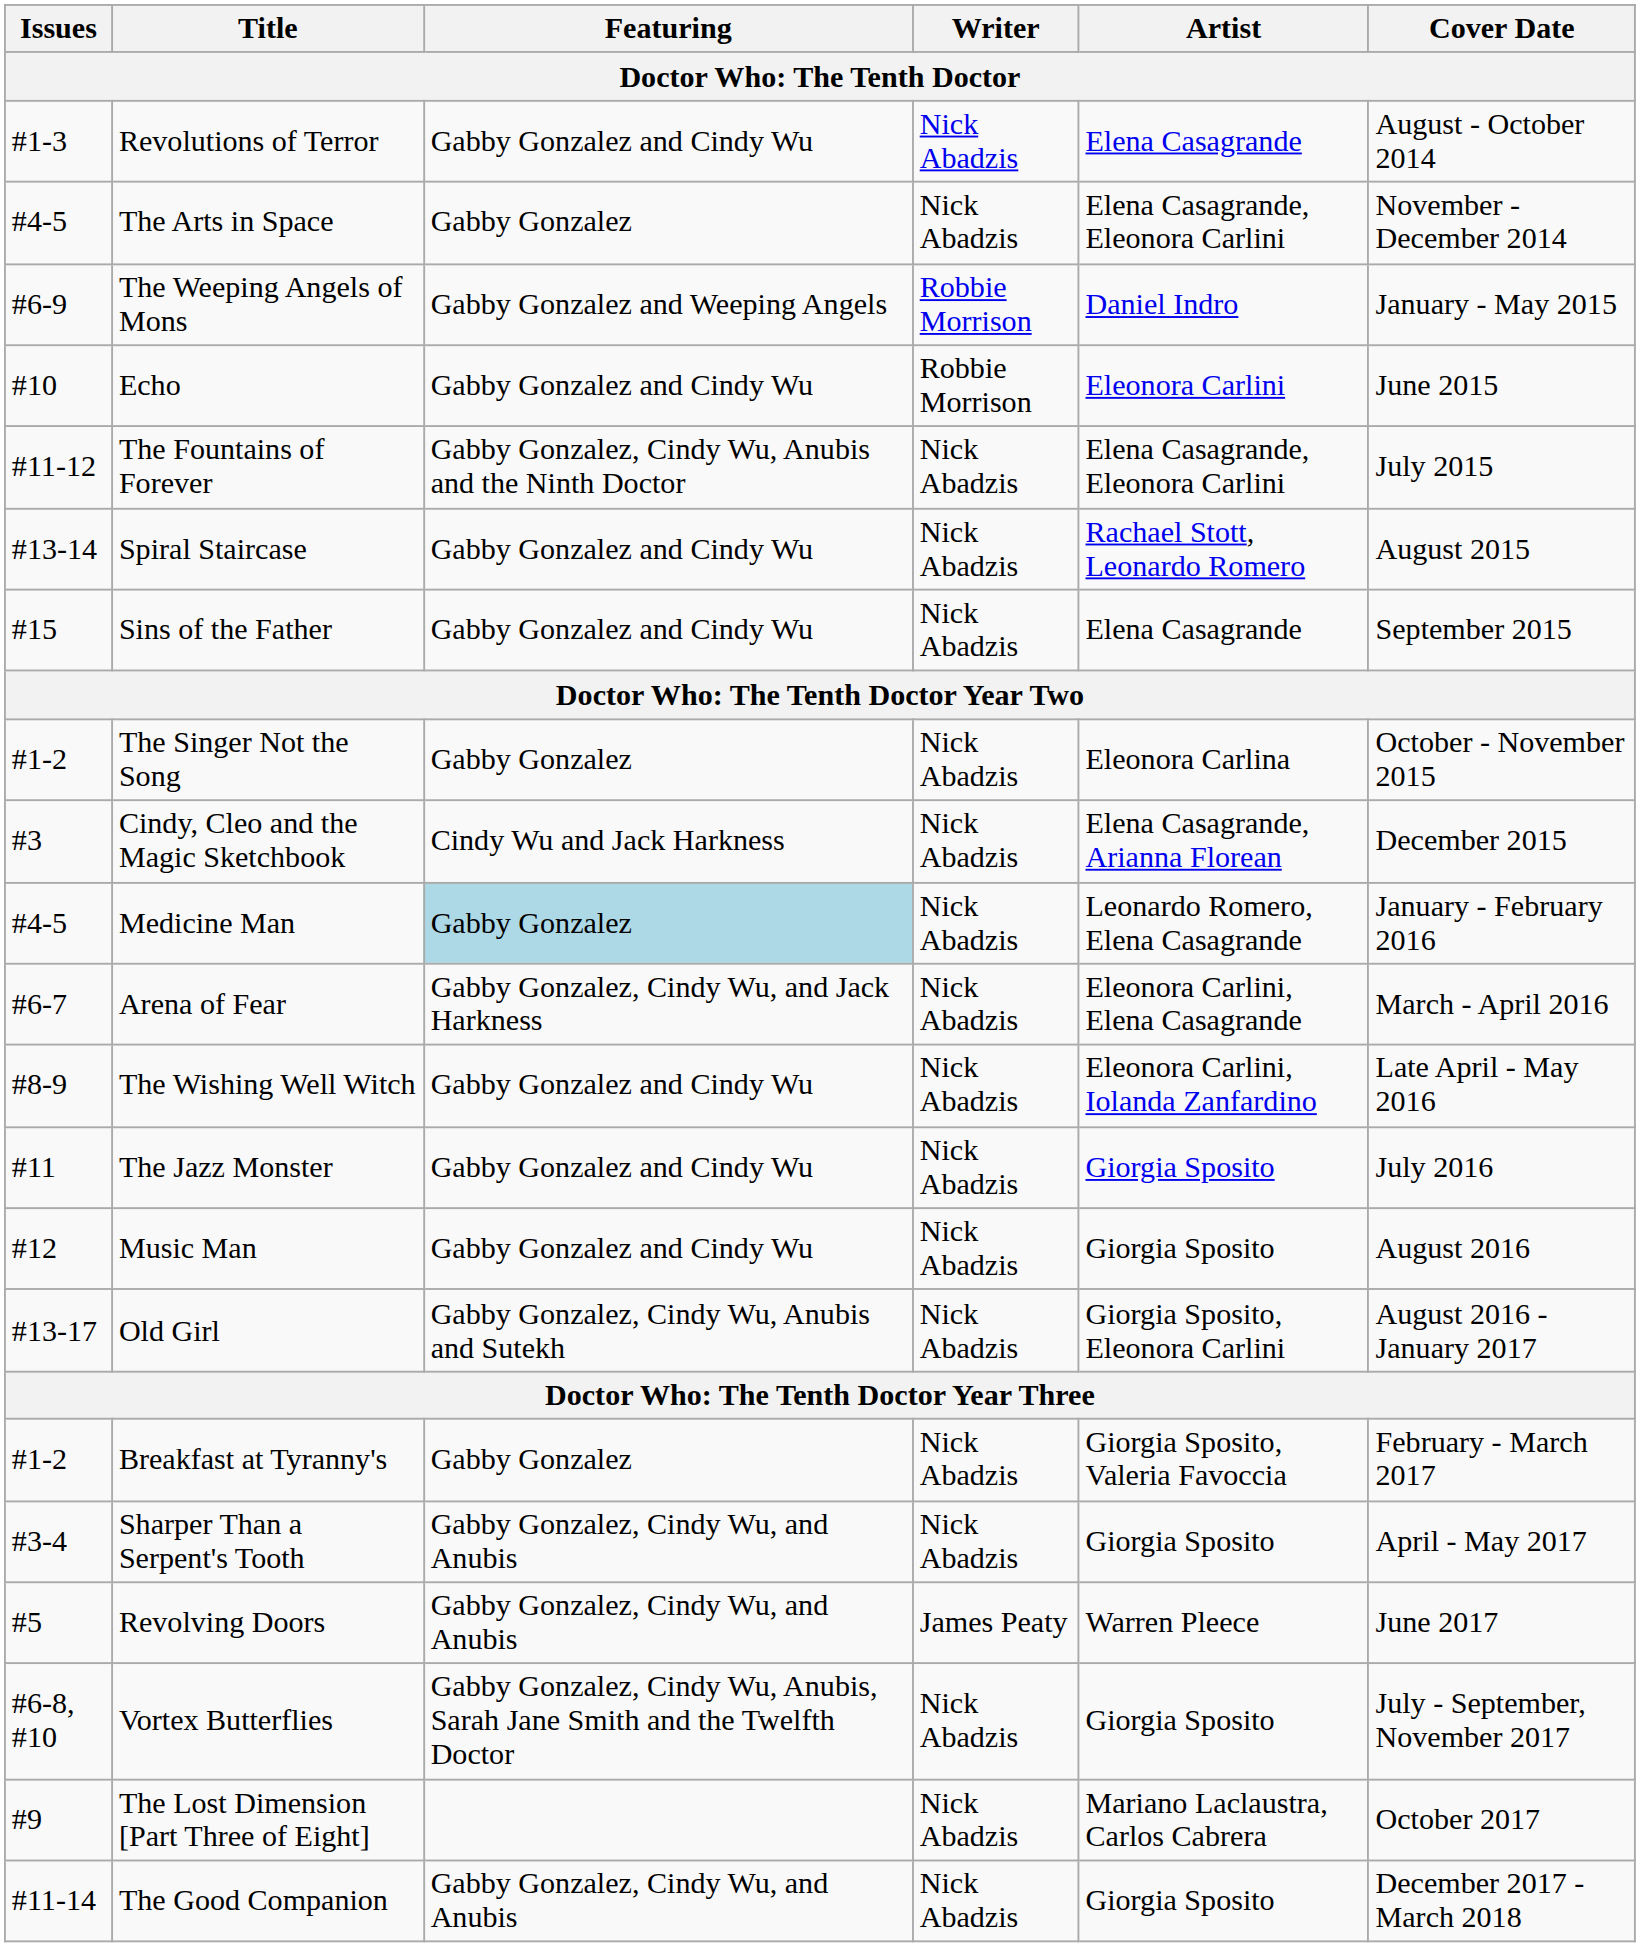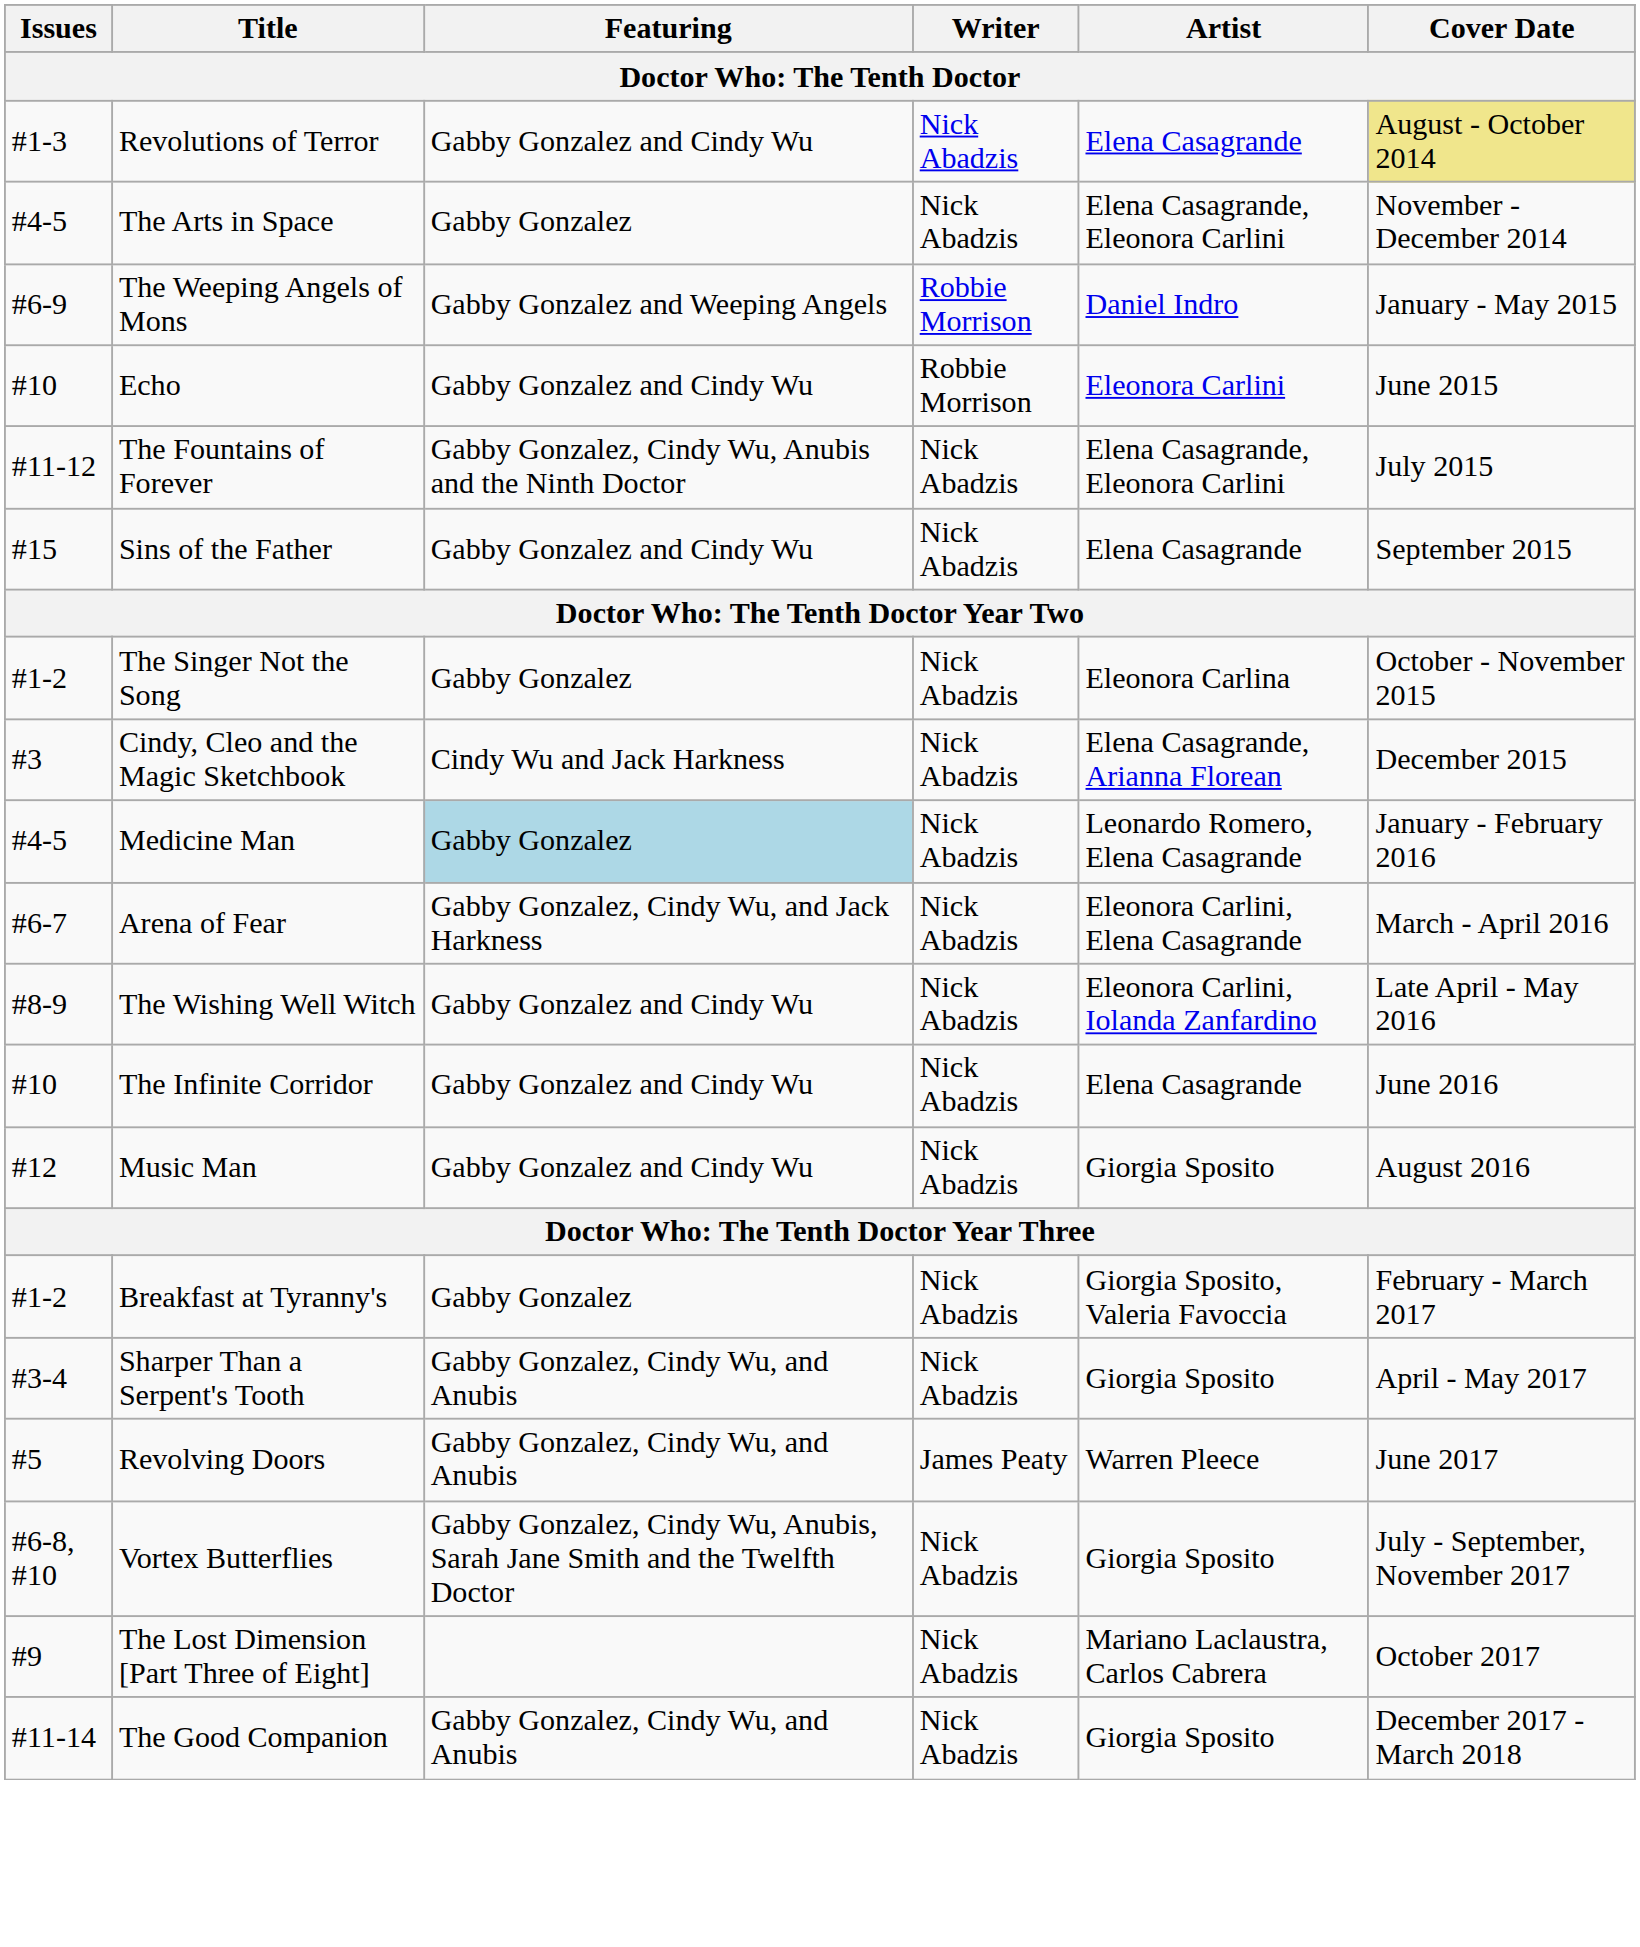 <table class="wikitable">
 <tr>
 <th>Issues</th>
 <th>Title</th>
 <th>Featuring</th>
 <th>Writer</th>
 <th>Artist</th>
 <th>Cover Date</th>
 </tr>
 <tr>
 <th colspan="6">Doctor Who: The Tenth Doctor</th>
 </tr>
 <tr>
 <td>#1-3</td>
 <td>Revolutions of Terror</td>
 <td>Gabby Gonzalez and Cindy Wu</td>
 <td><a href='#'>Nick Abadzis</a></td>
 <td><a href='#'>Elena Casagrande</a></td>
-<td>August - October 2014</td>
+<td style="background: khaki;">August - October 2014</td>
 </tr>
 <tr>
 <td>#4-5</td>
 <td>The Arts in Space</td>
 <td>Gabby Gonzalez</td>
 <td>Nick Abadzis</td>
 <td>Elena Casagrande, Eleonora Carlini</td>
 <td>November - December 2014</td>
 </tr>
 <tr>
 <td>#6-9</td>
 <td>The Weeping Angels of Mons</td>
 <td>Gabby Gonzalez and Weeping Angels</td>
 <td><a href='#'>Robbie Morrison</a></td>
 <td><a href='#'>Daniel Indro</a></td>
 <td>January - May 2015</td>
 </tr>
 <tr>
 <td>#10</td>
 <td>Echo</td>
 <td>Gabby Gonzalez and Cindy Wu</td>
 <td>Robbie Morrison</td>
 <td><a href='#'>Eleonora Carlini</a></td>
 <td>June 2015</td>
 </tr>
 <tr>
 <td>#11-12</td>
 <td>The Fountains of Forever</td>
 <td>Gabby Gonzalez, Cindy Wu, Anubis and the Ninth Doctor</td>
 <td>Nick Abadzis</td>
 <td>Elena Casagrande, Eleonora Carlini</td>
 <td>July 2015</td>
-</tr>
-<tr>
-<td>#13-14</td>
-<td>Spiral Staircase</td>
-<td>Gabby Gonzalez and Cindy Wu</td>
-<td>Nick Abadzis</td>
-<td><a href='#'>Rachael Stott</a>, <a href='#'>Leonardo Romero</a></td>
-<td>August 2015</td>
 </tr>
 <tr>
 <td>#15</td>
 <td>Sins of the Father</td>
 <td>Gabby Gonzalez and Cindy Wu</td>
 <td>Nick Abadzis</td>
 <td>Elena Casagrande</td>
 <td>September 2015</td>
 </tr>
 <tr>
 <th colspan="6">Doctor Who: The Tenth Doctor Year Two</th>
 </tr>
 <tr>
 <td>#1-2</td>
 <td>The Singer Not the Song</td>
 <td>Gabby Gonzalez</td>
 <td>Nick Abadzis</td>
 <td>Eleonora Carlina</td>
 <td>October - November 2015</td>
 </tr>
 <tr>
 <td>#3</td>
 <td>Cindy, Cleo and the Magic Sketchbook</td>
 <td>Cindy Wu and Jack Harkness</td>
 <td>Nick Abadzis</td>
 <td>Elena Casagrande, <a href='#'>Arianna Florean</a></td>
 <td>December 2015</td>
 </tr>
 <tr>
 <td>#4-5</td>
 <td>Medicine Man</td>
 <td style="background: lightblue;">Gabby Gonzalez</td>
 <td>Nick Abadzis</td>
 <td>Leonardo Romero, Elena Casagrande</td>
 <td>January - February 2016</td>
 </tr>
 <tr>
 <td>#6-7</td>
 <td>Arena of Fear</td>
 <td>Gabby Gonzalez, Cindy Wu, and Jack Harkness</td>
 <td>Nick Abadzis</td>
 <td>Eleonora Carlini, Elena Casagrande</td>
 <td>March - April 2016</td>
 </tr>
 <tr>
 <td>#8-9</td>
 <td>The Wishing Well Witch</td>
 <td>Gabby Gonzalez and Cindy Wu</td>
 <td>Nick Abadzis</td>
 <td>Eleonora Carlini, <a href='#'>Iolanda Zanfardino</a></td>
 <td>Late April - May 2016</td>
 </tr>
 <tr>
-<td>#11</td>
-<td>The Jazz Monster</td>
+<td>#10</td>
+<td>The Infinite Corridor</td>
 <td>Gabby Gonzalez and Cindy Wu</td>
 <td>Nick Abadzis</td>
-<td><a href='#'>Giorgia Sposito</a></td>
-<td>July 2016</td>
+<td>Elena Casagrande</td>
+<td>June 2016</td>
 </tr>
 <tr>
 <td>#12</td>
 <td>Music Man</td>
 <td>Gabby Gonzalez and Cindy Wu</td>
 <td>Nick Abadzis</td>
 <td>Giorgia Sposito</td>
 <td>August 2016</td>
-</tr>
-<tr>
-<td>#13-17</td>
-<td>Old Girl</td>
-<td>Gabby Gonzalez, Cindy Wu, Anubis and Sutekh</td>
-<td>Nick Abadzis</td>
-<td>Giorgia Sposito, Eleonora Carlini</td>
-<td>August 2016 - January 2017</td>
 </tr>
 <tr>
 <th colspan="6">Doctor Who: The Tenth Doctor Year Three</th>
 </tr>
 <tr>
 <td>#1-2</td>
 <td>Breakfast at Tyranny's</td>
 <td>Gabby Gonzalez</td>
 <td>Nick Abadzis</td>
 <td>Giorgia Sposito, Valeria Favoccia</td>
 <td>February - March 2017</td>
 </tr>
 <tr>
 <td>#3-4</td>
 <td>Sharper Than a Serpent's Tooth</td>
 <td>Gabby Gonzalez, Cindy Wu, and Anubis</td>
 <td>Nick Abadzis</td>
 <td>Giorgia Sposito</td>
 <td>April - May 2017</td>
 </tr>
 <tr>
 <td>#5</td>
 <td>Revolving Doors</td>
 <td>Gabby Gonzalez, Cindy Wu, and Anubis</td>
 <td>James Peaty</td>
 <td>Warren Pleece</td>
 <td>June 2017</td>
 </tr>
 <tr>
 <td>#6-8, #10</td>
 <td>Vortex Butterflies</td>
 <td>Gabby Gonzalez, Cindy Wu, Anubis, Sarah Jane Smith and the Twelfth Doctor</td>
 <td>Nick Abadzis</td>
 <td>Giorgia Sposito</td>
 <td>July - September, November 2017</td>
 </tr>
 <tr>
 <td>#9</td>
 <td>The Lost Dimension [Part Three of Eight]</td>
 <td></td>
 <td>Nick Abadzis</td>
 <td>Mariano Laclaustra, Carlos Cabrera</td>
 <td>October 2017</td>
 </tr>
 <tr>
 <td>#11-14</td>
 <td>The Good Companion</td>
 <td>Gabby Gonzalez, Cindy Wu, and Anubis</td>
 <td>Nick Abadzis</td>
 <td>Giorgia Sposito</td>
 <td>December 2017 - March 2018</td>
 </tr>
 </table>
